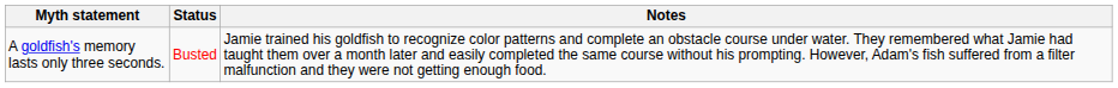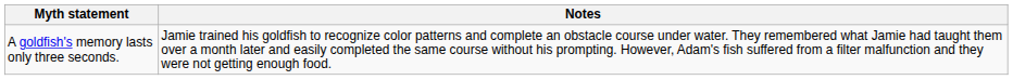 <table class="wikitable plainrowheaders">
 <tr>
 <th>Myth statement</th>
-<th>Status</th>
 <th>Notes</th>
 </tr>
 <tr>
 <td>A <a href='#'>goldfish's</a> memory lasts only three seconds.</td>
-<td style="color:red">Busted</td>
 <td>Jamie trained his goldfish to recognize color patterns and complete an obstacle course under water. They remembered what Jamie had taught them over a month later and easily completed the same course without his prompting. However, Adam's fish suffered from a filter malfunction and they were not getting enough food.</td>
 </tr>
 </table>
